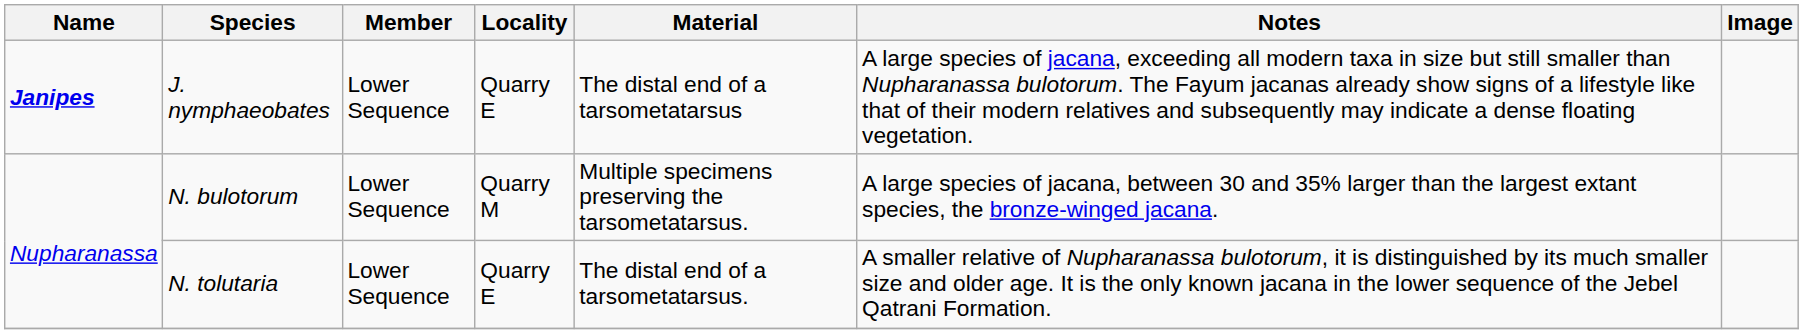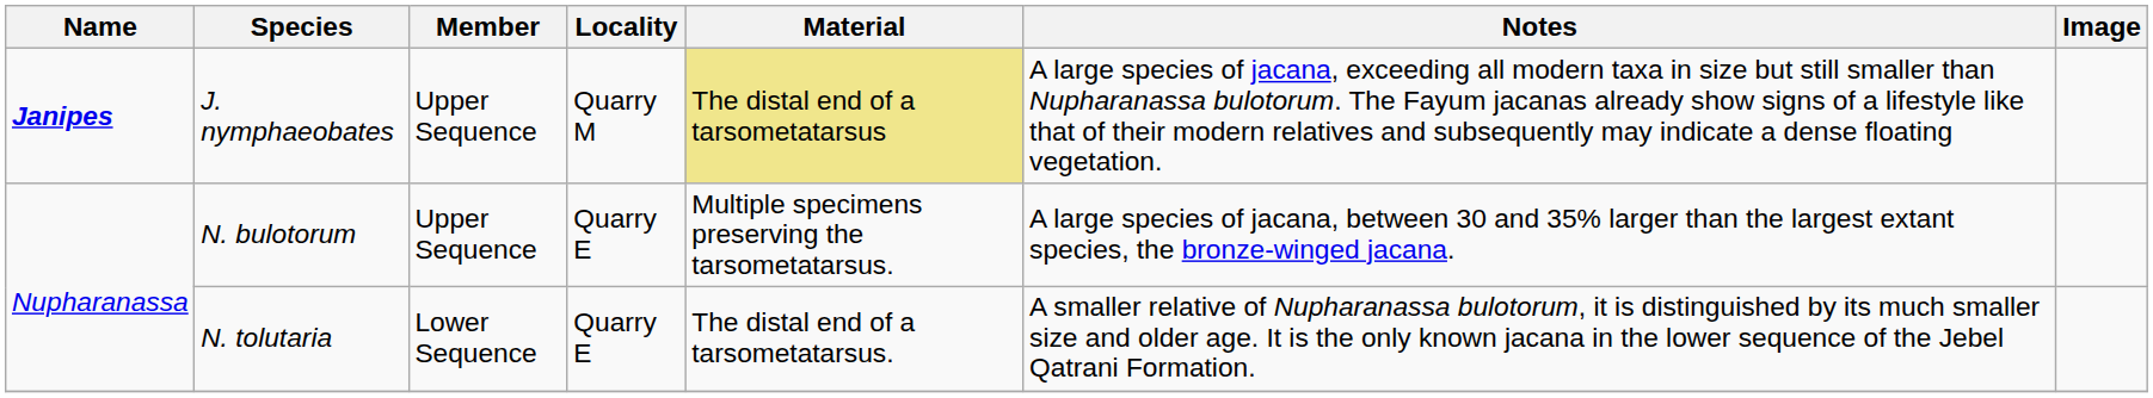 <table class="wikitable" align="center" width="100%">
 <tr>
 <th>Name</th>
 <th>Species</th>
 <th>Member</th>
 <th>Locality</th>
 <th>Material</th>
 <th>Notes</th>
 <th>Image</th>
 </tr>
 <tr>
 <td><strong><em><a href='#'>Janipes</a></em></strong></td>
 <td><em>J. nymphaeobates</em></td>
-<td>Lower Sequence</td>
-<td>Quarry E</td>
-<td>The distal end of a tarsometatarsus</td>
+<td>Upper Sequence</td>
+<td>Quarry M</td>
+<td style="background: khaki;">The distal end of a tarsometatarsus</td>
 <td>A large species of <a href='#'>jacana</a>, exceeding all modern taxa in size but still smaller than <em>Nupharanassa bulotorum</em>. The Fayum jacanas already show signs of a lifestyle like that of their modern relatives and subsequently may indicate a dense floating vegetation.</td>
 <td></td>
 </tr>
 <tr>
 <td rowspan=2><br><em><a href='#'>Nupharanassa</a></em></td>
 <td><em>N. bulotorum</em></td>
-<td>Lower Sequence</td>
-<td>Quarry M</td>
+<td>Upper Sequence</td>
+<td>Quarry E</td>
 <td>Multiple specimens preserving the tarsometatarsus.</td>
 <td>A large species of jacana, between 30 and 35% larger than the largest extant species, the <a href='#'>bronze-winged jacana</a>.</td>
 <td></td>
 </tr>
 <tr>
 <td><em>N. tolutaria</em></td>
 <td>Lower Sequence</td>
 <td>Quarry E</td>
 <td>The distal end of a tarsometatarsus.</td>
 <td>A smaller relative of <em>Nupharanassa bulotorum</em>, it is distinguished by its much smaller size and older age. It is the only known jacana in the lower sequence of the Jebel Qatrani Formation.</td>
 <td></td>
 </tr>
 <tr>
 </tr>
 </table>
